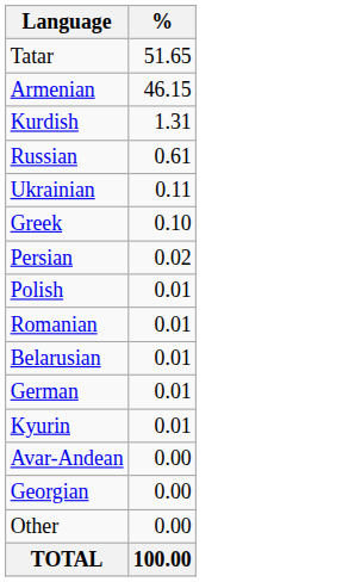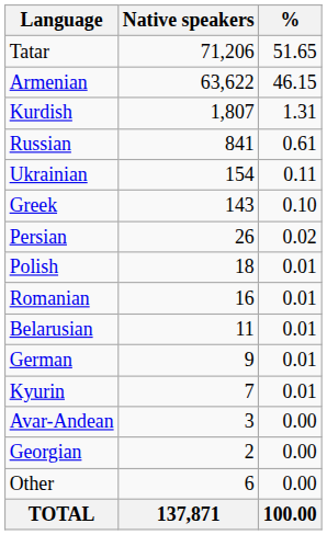 <table class="wikitable sortable">
 <tr>
 <th>Language</th>
+<th>Native speakers</th>
 <th>%</th>
 </tr>
 <tr>
 <td>Tatar</td>
+<td align="right">71,206</td>
 <td align="right">51.65</td>
 </tr>
 <tr>
 <td><a href='#'>Armenian</a></td>
+<td align="right">63,622</td>
 <td align="right">46.15</td>
 </tr>
 <tr>
 <td><a href='#'>Kurdish</a></td>
+<td align="right">1,807</td>
 <td align="right">1.31</td>
 </tr>
 <tr>
 <td><a href='#'>Russian</a></td>
+<td align="right">841</td>
 <td align="right">0.61</td>
 </tr>
 <tr>
 <td><a href='#'>Ukrainian</a></td>
+<td align="right">154</td>
 <td align="right">0.11</td>
 </tr>
 <tr>
 <td><a href='#'>Greek</a></td>
+<td align="right">143</td>
 <td align="right">0.10</td>
 </tr>
 <tr>
 <td><a href='#'>Persian</a></td>
+<td align="right">26</td>
 <td align="right">0.02</td>
 </tr>
 <tr>
 <td><a href='#'>Polish</a></td>
+<td align="right">18</td>
 <td align="right">0.01</td>
 </tr>
 <tr>
 <td><a href='#'>Romanian</a></td>
+<td align="right">16</td>
 <td align="right">0.01</td>
 </tr>
 <tr>
 <td><a href='#'>Belarusian</a></td>
+<td align="right">11</td>
 <td align="right">0.01</td>
 </tr>
 <tr>
 <td><a href='#'>German</a></td>
+<td align="right">9</td>
 <td align="right">0.01</td>
 </tr>
 <tr>
 <td><a href='#'>Kyurin</a></td>
+<td align="right">7</td>
 <td align="right">0.01</td>
 </tr>
 <tr>
 <td><a href='#'>Avar-Andean</a></td>
+<td align="right">3</td>
 <td align="right">0.00</td>
 </tr>
 <tr>
 <td><a href='#'>Georgian</a></td>
+<td align="right">2</td>
 <td align="right">0.00</td>
 </tr>
 <tr>
 <td>Other</td>
+<td align="right">6</td>
 <td align="right">0.00</td>
 </tr>
 <tr>
 <th>TOTAL</th>
+<th>137,871</th>
 <th>100.00</th>
 </tr>
 </table>
